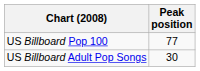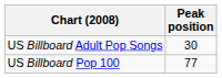 <table class="wikitable">
 <tr>
 <th>Chart (2008)</th>
 <th>Peak<br>position</th>
 </tr>
 <tr>
+<td>US <em>Billboard</em> <a href='#'>Adult Pop Songs</a></td>
+<td style="text-align:center;">30</td>
+</tr>
+<tr>
 <td>US <em>Billboard</em> <a href='#'>Pop 100</a></td>
 <td style="text-align:center;">77</td>
 </tr>
-<tr>
-<td>US <em>Billboard</em> <a href='#'>Adult Pop Songs</a></td>
-<td style="text-align:center;">30</td>
-</tr>
 </table>
